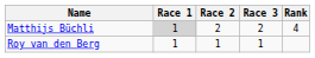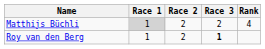 <table class="wikitable" style="text-align:center;">
 <tr>
 <th style="width:15em">Name</th>
 <th style="width:4em">Race 1</th>
 <th style="width:4em">Race 2</th>
 <th style="width:4em">Race 3</th>
 <th>Rank</th>
 </tr>
 <tr>
 <td align=left><a href='#'>Matthijs Büchli</a></td>
 <td style="background: lightgrey;">1</td>
 <td>2</td>
 <td>2</td>
 <td>4</td>
 </tr>
 <tr>
 <td align=left><a href='#'>Roy van den Berg</a></td>
 <td>1</td>
-<td>1</td>
-<td>1</td>
+<td>2</td>
+<td><strong>1</strong></td>
 <td></td>
 </tr>
 </table>
